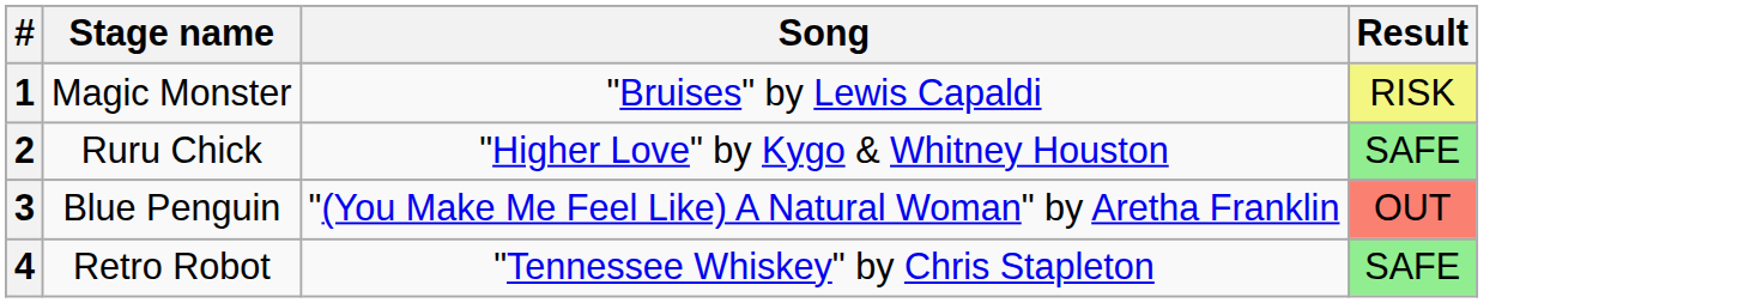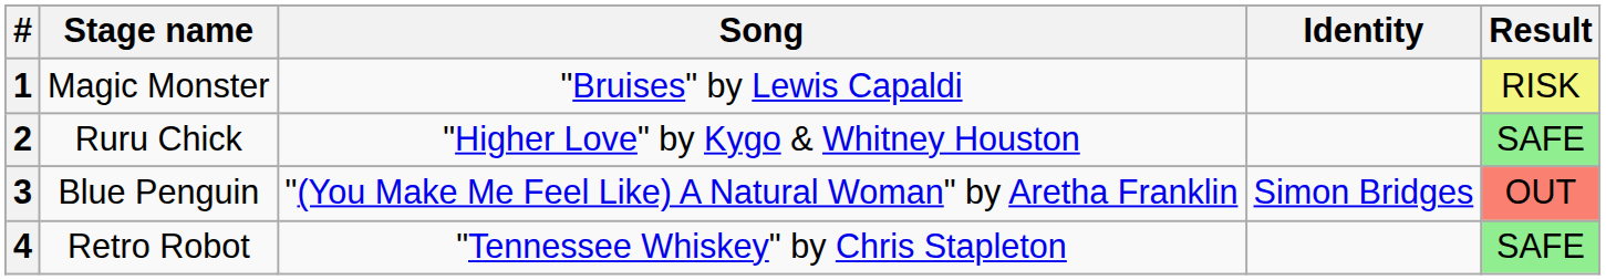 <table class="wikitable plainrowheaders" style="text-align: center;">
 <tr>
 <th>#</th>
 <th>Stage name</th>
 <th>Song</th>
+<th>Identity</th>
 <th>Result</th>
 </tr>
 <tr>
 <th>1</th>
 <td>Magic Monster</td>
 <td>"<a href='#'>Bruises</a>" by <a href='#'>Lewis Capaldi</a></td>
+<td></td>
 <td bgcolor="#F3F781">RISK</td>
 </tr>
 <tr>
 <th>2</th>
 <td>Ruru Chick</td>
 <td>"<a href='#'>Higher Love</a>" by <a href='#'>Kygo</a> & <a href='#'>Whitney Houston</a></td>
+<td></td>
 <td bgcolor=lightgreen>SAFE</td>
 </tr>
 <tr>
 <th>3</th>
 <td>Blue Penguin</td>
 <td>"<a href='#'>(You Make Me Feel Like) A Natural Woman</a>" by <a href='#'>Aretha Franklin</a></td>
+<td><a href='#'>Simon Bridges</a></td>
 <td bgcolor="salmon">OUT</td>
 </tr>
 <tr>
 <th>4</th>
 <td>Retro Robot</td>
 <td>"<a href='#'>Tennessee Whiskey</a>" by <a href='#'>Chris Stapleton</a></td>
+<td></td>
 <td bgcolor=lightgreen>SAFE</td>
 </tr>
 </table>
